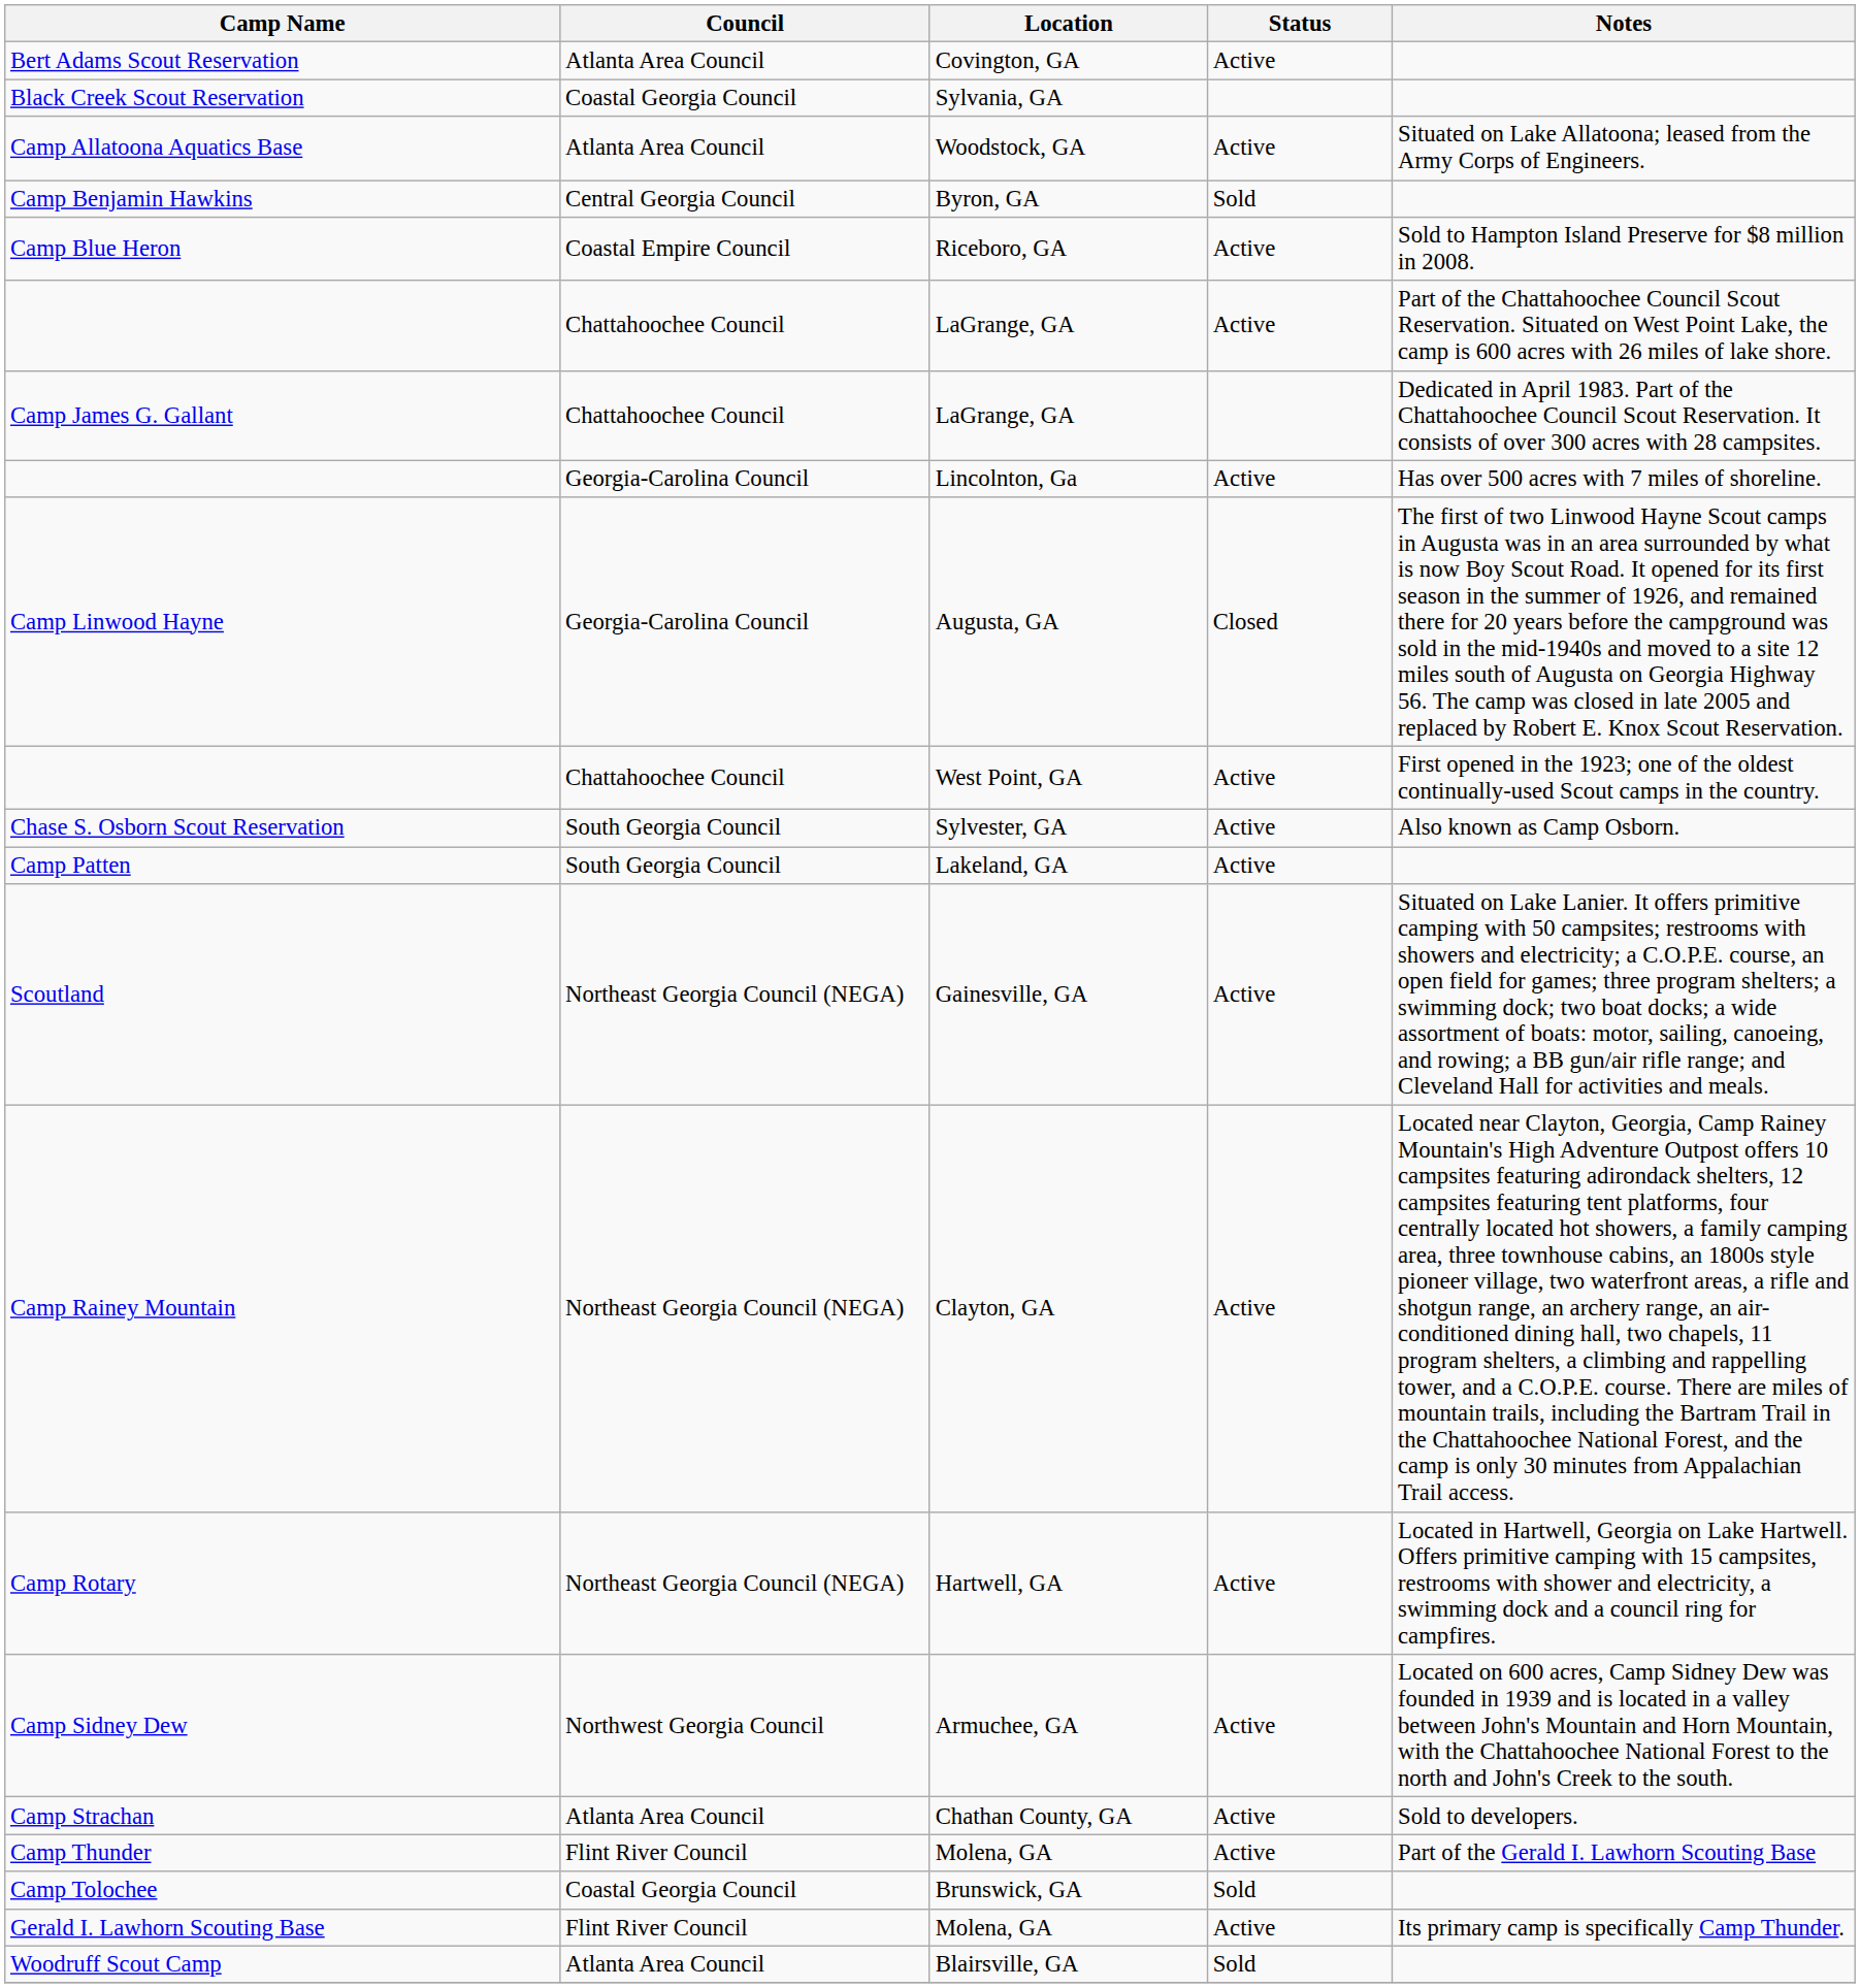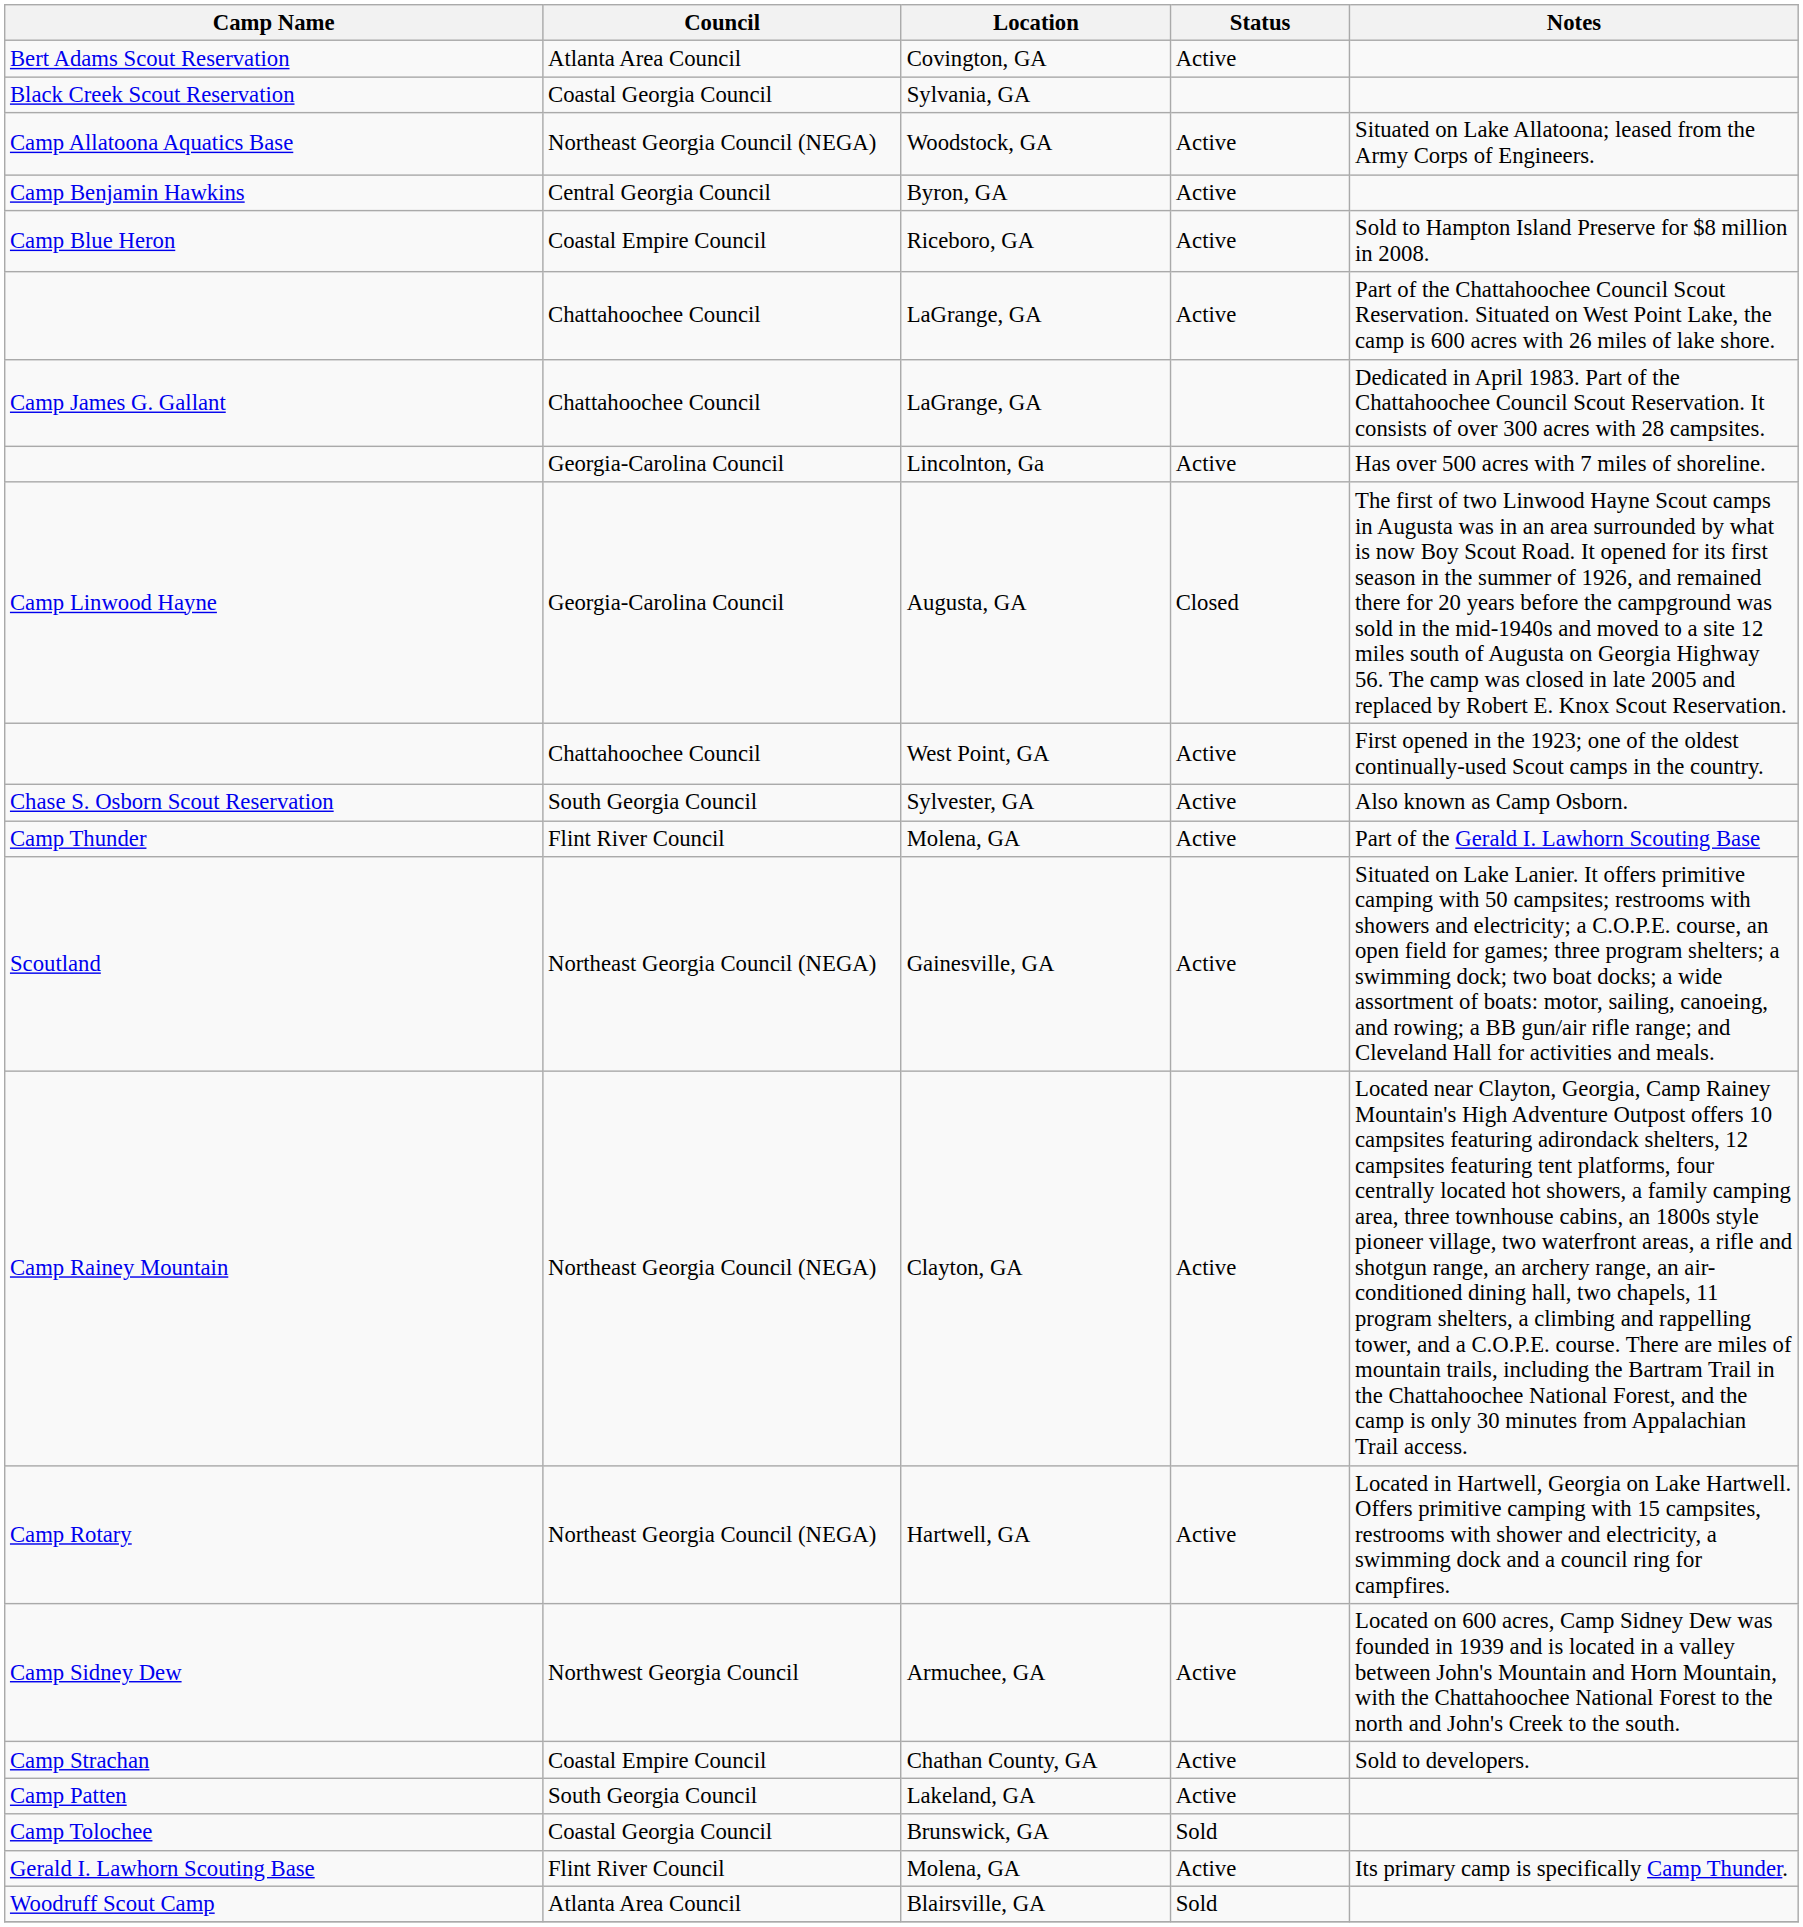 <table class="wikitable sortable" border="1" width="100%">
 <tr>
 <th scope="col" width="30%">Camp Name</th>
 <th scope="col" width="20%">Council</th>
 <th scope="col" width="15%">Location</th>
 <th scope="col" width="10%">Status</th>
 <th scope="col" width="25%"  class="unsortable">Notes</th>
 </tr>
 <tr>
 <td><a href='#'>Bert Adams Scout Reservation</a></td>
 <td>Atlanta Area Council</td>
 <td>Covington, GA</td>
 <td>Active</td>
 <td></td>
 </tr>
 <tr>
 <td><a href='#'>Black Creek Scout Reservation</a></td>
 <td>Coastal Georgia Council</td>
 <td>Sylvania, GA</td>
 <td></td>
 <td></td>
 </tr>
 <tr>
 <td><a href='#'>Camp Allatoona Aquatics Base</a></td>
-<td>Atlanta Area Council</td>
+<td>Northeast Georgia Council (NEGA)</td>
 <td>Woodstock, GA</td>
 <td>Active</td>
 <td>Situated on Lake Allatoona; leased from the Army Corps of Engineers.</td>
 </tr>
 <tr>
 <td><a href='#'>Camp Benjamin Hawkins</a></td>
 <td>Central Georgia Council</td>
 <td>Byron, GA</td>
-<td>Sold</td>
+<td>Active</td>
 <td></td>
 </tr>
 <tr>
 <td><a href='#'>Camp Blue Heron</a></td>
 <td>Coastal Empire Council</td>
 <td>Riceboro, GA</td>
 <td>Active</td>
 <td>Sold to Hampton Island Preserve for $8 million in 2008.</td>
 </tr>
 <tr>
 <td></td>
 <td>Chattahoochee Council</td>
 <td>LaGrange, GA</td>
 <td>Active</td>
 <td>Part of the Chattahoochee Council Scout Reservation. Situated on West Point Lake, the camp is 600 acres with 26 miles of lake shore.</td>
 </tr>
 <tr>
 <td><a href='#'>Camp James G. Gallant</a></td>
 <td>Chattahoochee Council</td>
 <td>LaGrange, GA</td>
 <td></td>
 <td>Dedicated in April 1983. Part of the Chattahoochee Council Scout Reservation. It consists of over 300 acres with 28 campsites.</td>
 </tr>
 <tr>
 <td></td>
 <td>Georgia-Carolina Council</td>
 <td>Lincolnton, Ga</td>
 <td>Active</td>
 <td>Has over 500 acres with 7 miles of shoreline.</td>
 </tr>
 <tr>
 <td><a href='#'>Camp Linwood Hayne</a></td>
 <td>Georgia-Carolina Council</td>
 <td>Augusta, GA</td>
 <td>Closed</td>
 <td>The first of two Linwood Hayne Scout camps in Augusta was in an area surrounded by what is now Boy Scout Road. It opened for its first season in the summer of 1926, and remained there for 20 years before the campground was sold in the mid-1940s and moved to a site 12 miles south of Augusta on Georgia Highway 56. The camp was closed in late 2005 and replaced by Robert E. Knox Scout Reservation.</td>
 </tr>
 <tr>
 <td></td>
 <td>Chattahoochee Council</td>
 <td>West Point, GA</td>
 <td>Active</td>
 <td>First opened in the 1923; one of the oldest continually-used Scout camps in the country.</td>
 </tr>
 <tr>
 <td><a href='#'>Chase S. Osborn Scout Reservation</a></td>
 <td>South Georgia Council</td>
 <td>Sylvester, GA</td>
 <td>Active</td>
 <td>Also known as Camp Osborn.</td>
 </tr>
 <tr>
-<td><a href='#'>Camp Patten</a></td>
-<td>South Georgia Council</td>
-<td>Lakeland, GA</td>
+<td><a href='#'>Camp Thunder</a></td>
+<td>Flint River Council</td>
+<td>Molena, GA</td>
 <td>Active</td>
-<td></td>
+<td>Part of the <a href='#'>Gerald I. Lawhorn Scouting Base</a></td>
 </tr>
 <tr>
 <td><a href='#'>Scoutland</a></td>
 <td>Northeast Georgia Council (NEGA)</td>
 <td>Gainesville, GA</td>
 <td>Active</td>
 <td>Situated on Lake Lanier.  It offers primitive camping with 50 campsites; restrooms with showers and electricity; a C.O.P.E. course, an open field for games; three program shelters; a swimming dock; two boat docks; a wide assortment of boats: motor, sailing, canoeing, and rowing; a BB gun/air rifle range; and Cleveland Hall for activities and meals.</td>
 </tr>
 <tr>
 <td><a href='#'>Camp Rainey Mountain</a></td>
 <td>Northeast Georgia Council (NEGA)</td>
 <td>Clayton, GA</td>
 <td>Active</td>
 <td>Located near Clayton, Georgia, Camp Rainey Mountain's High Adventure Outpost offers 10 campsites featuring adirondack shelters, 12 campsites featuring tent platforms, four centrally located hot showers, a family camping area, three townhouse cabins, an 1800s style pioneer village, two waterfront areas, a rifle and shotgun range, an archery range, an air-conditioned dining hall, two chapels, 11 program shelters, a climbing and rappelling tower, and a C.O.P.E. course. There are miles of mountain trails, including the Bartram Trail in the Chattahoochee National Forest, and the camp is only 30 minutes from  Appalachian Trail access.</td>
 </tr>
 <tr>
 <td><a href='#'>Camp Rotary</a></td>
 <td>Northeast Georgia Council (NEGA)</td>
 <td>Hartwell, GA</td>
 <td>Active</td>
 <td>Located in Hartwell, Georgia on Lake Hartwell.  Offers primitive camping with 15 campsites, restrooms with shower and electricity, a swimming dock and a council ring for campfires.</td>
 </tr>
 <tr>
 <td><a href='#'>Camp Sidney Dew</a></td>
 <td>Northwest Georgia Council</td>
 <td>Armuchee, GA</td>
 <td>Active</td>
 <td>Located on 600 acres, Camp Sidney Dew was founded in 1939 and is located in a valley between John's Mountain and Horn Mountain, with the Chattahoochee National Forest to the north and John's Creek to the south.</td>
 </tr>
 <tr>
 <td><a href='#'>Camp Strachan</a></td>
-<td>Atlanta Area Council</td>
+<td>Coastal Empire Council</td>
 <td>Chathan County, GA</td>
 <td>Active</td>
 <td>Sold to developers.</td>
 </tr>
 <tr>
-<td><a href='#'>Camp Thunder</a></td>
-<td>Flint River Council</td>
-<td>Molena, GA</td>
+<td><a href='#'>Camp Patten</a></td>
+<td>South Georgia Council</td>
+<td>Lakeland, GA</td>
 <td>Active</td>
-<td>Part of the <a href='#'>Gerald I. Lawhorn Scouting Base</a></td>
+<td></td>
 </tr>
 <tr>
 <td><a href='#'>Camp Tolochee</a></td>
 <td>Coastal Georgia Council</td>
 <td>Brunswick, GA</td>
 <td>Sold</td>
 <td></td>
 </tr>
 <tr>
 <td><a href='#'>Gerald I. Lawhorn Scouting Base</a></td>
 <td>Flint River Council</td>
 <td>Molena, GA</td>
 <td>Active</td>
 <td>Its primary camp is specifically <a href='#'>Camp Thunder</a>.</td>
 </tr>
 <tr>
 <td><a href='#'>Woodruff Scout Camp</a></td>
 <td>Atlanta Area Council</td>
 <td>Blairsville, GA</td>
 <td>Sold</td>
 <td></td>
 </tr>
 <tr>
 </tr>
 </table>
